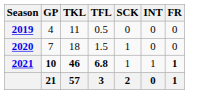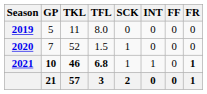 <table class="wikitable" style="text-align:center;">
 <tr>
 <th rowspan="1">Season</th>
 <th colspan="1">GP</th>
 <th colspan="1">TKL</th>
 <th colspan="1">TFL</th>
 <th colspan="1">SCK</th>
 <th colspan="1">INT</th>
+<th colspan="1">FF</th>
 <th colspan="1">FR</th>
 </tr>
 <tr>
 <th><a href='#'>2019</a></th>
-<td>4</td>
+<td>5</td>
 <td>11</td>
-<td>0.5</td>
+<td>8.0</td>
+<td>0</td>
 <td>0</td>
 <td>0</td>
 <td>0</td>
 </tr>
 <tr>
 <th><a href='#'>2020</a></th>
 <td>7</td>
-<td>18</td>
+<td>52</td>
 <td>1.5</td>
 <td>1</td>
+<td>0</td>
 <td>0</td>
 <td>0</td>
 </tr>
 <tr>
 <th><a href='#'>2021</a></th>
 <td><strong>10</strong></td>
 <td><strong>46</strong></td>
 <td><strong>6.8</strong></td>
 <td>1</td>
 <td>1</td>
+<td>0</td>
 <td><strong>1</strong></td>
 </tr>
 <tr>
 <th colspan="1"></th>
 <th>21</th>
 <th>57</th>
 <th>3</th>
 <th>2</th>
 <th>0</th>
+<th>0</th>
 <th>1</th>
 </tr>
 </table>
